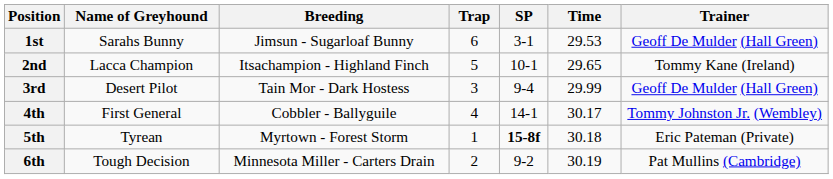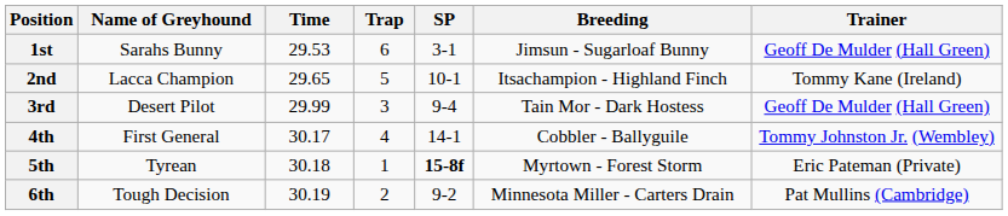 <table class="wikitable" style="text-align: center">
 <tr>
 <th width=50>Position</th>
 <th width=180>Name of Greyhound</th>
-<th width=280>Breeding</th>
+<th width=80>Time</th>
 <th width=50>Trap</th>
 <th width=50>SP</th>
-<th width=80>Time</th>
+<th width=280>Breeding</th>
 <th width=250>Trainer</th>
 </tr>
 <tr>
 <th>1st</th>
 <td>Sarahs Bunny</td>
-<td>Jimsun - Sugarloaf Bunny</td>
+<td>29.53</td>
 <td>6</td>
 <td>3-1</td>
-<td>29.53</td>
+<td>Jimsun - Sugarloaf Bunny</td>
 <td><a href='#'>Geoff De Mulder</a> <a href='#'>(Hall Green)</a></td>
 </tr>
 <tr>
 <th>2nd</th>
 <td>Lacca Champion</td>
-<td>Itsachampion - Highland Finch</td>
+<td>29.65</td>
 <td>5</td>
 <td>10-1</td>
-<td>29.65</td>
+<td>Itsachampion - Highland Finch</td>
 <td>Tommy Kane (Ireland)</td>
 </tr>
 <tr>
 <th>3rd</th>
 <td>Desert Pilot</td>
-<td>Tain Mor - Dark Hostess</td>
+<td>29.99</td>
 <td>3</td>
 <td>9-4</td>
-<td>29.99</td>
+<td>Tain Mor - Dark Hostess</td>
 <td><a href='#'>Geoff De Mulder</a> <a href='#'>(Hall Green)</a></td>
 </tr>
 <tr>
 <th>4th</th>
 <td>First General</td>
-<td>Cobbler - Ballyguile</td>
+<td>30.17</td>
 <td>4</td>
 <td>14-1</td>
-<td>30.17</td>
+<td>Cobbler - Ballyguile</td>
 <td><a href='#'>Tommy Johnston Jr.</a> <a href='#'>(Wembley)</a></td>
 </tr>
 <tr>
 <th>5th</th>
 <td>Tyrean</td>
-<td>Myrtown - Forest Storm</td>
+<td>30.18</td>
 <td>1</td>
 <td><strong>15-8f</strong></td>
-<td>30.18</td>
+<td>Myrtown - Forest Storm</td>
 <td>Eric Pateman (Private)</td>
 </tr>
 <tr>
 <th>6th</th>
 <td>Tough Decision</td>
-<td>Minnesota Miller - Carters Drain</td>
+<td>30.19</td>
 <td>2</td>
 <td>9-2</td>
-<td>30.19</td>
+<td>Minnesota Miller - Carters Drain</td>
 <td>Pat Mullins <a href='#'>(Cambridge)</a></td>
 </tr>
 </table>
